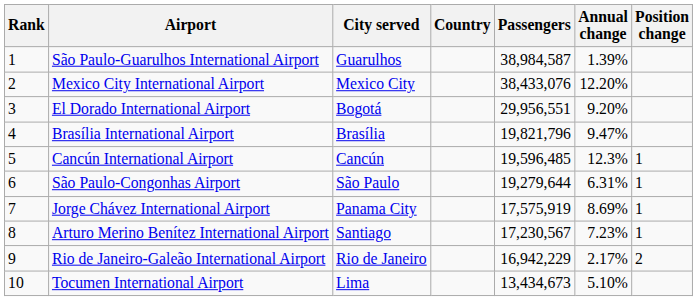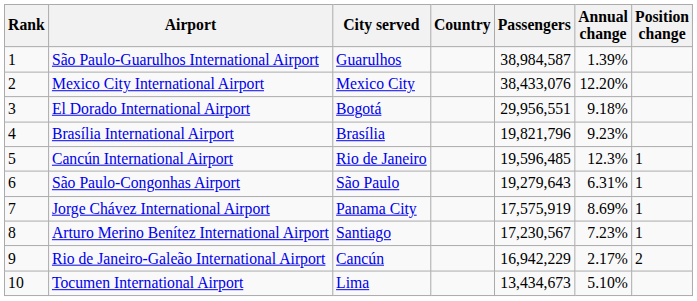 <table class="wikitable sortable">
 <tr>
 <th>Rank</th>
 <th>Airport</th>
 <th>City served</th>
 <th>Country</th>
 <th>Passengers</th>
 <th>Annual<br>change</th>
 <th>Position<br>change</th>
 </tr>
 <tr>
 <td>1</td>
 <td><a href='#'>São Paulo-Guarulhos International Airport</a></td>
 <td><a href='#'>Guarulhos</a></td>
 <td></td>
 <td align="right">38,984,587</td>
 <td align="right">1.39%</td>
 <td></td>
 </tr>
 <tr>
 <td>2</td>
 <td><a href='#'>Mexico City International Airport</a></td>
 <td><a href='#'>Mexico City</a></td>
 <td></td>
 <td align="right">38,433,076</td>
 <td align="right">12.20%</td>
 <td></td>
 </tr>
 <tr>
 <td>3</td>
 <td><a href='#'>El Dorado International Airport</a></td>
 <td><a href='#'>Bogotá</a></td>
 <td></td>
 <td align="right">29,956,551</td>
-<td align="right">9.20%</td>
+<td align="right">9.18%</td>
 <td></td>
 </tr>
 <tr>
 <td>4</td>
 <td><a href='#'>Brasília International Airport</a></td>
 <td><a href='#'>Brasília</a></td>
 <td></td>
 <td align="right">19,821,796</td>
-<td align="right">9.47%</td>
+<td align="right">9.23%</td>
 <td></td>
 </tr>
 <tr>
 <td>5</td>
 <td><a href='#'>Cancún International Airport</a></td>
-<td><a href='#'>Cancún</a></td>
+<td><a href='#'>Rio de Janeiro</a></td>
 <td></td>
 <td align="right">19,596,485</td>
 <td align="right">12.3%</td>
 <td> 1</td>
 </tr>
 <tr>
 <td>6</td>
 <td><a href='#'>São Paulo-Congonhas Airport</a></td>
 <td><a href='#'>São Paulo</a></td>
 <td></td>
-<td align="right">19,279,644</td>
+<td align="right">19,279,643</td>
 <td align="right">6.31%</td>
 <td> 1</td>
 </tr>
 <tr>
 <td>7</td>
 <td><a href='#'>Jorge Chávez International Airport</a></td>
 <td><a href='#'>Panama City</a></td>
 <td></td>
 <td align="right">17,575,919</td>
 <td align="right">8.69%</td>
 <td> 1</td>
 </tr>
 <tr>
 <td>8</td>
 <td><a href='#'>Arturo Merino Benítez International Airport</a></td>
 <td><a href='#'>Santiago</a></td>
 <td></td>
 <td align="right">17,230,567</td>
 <td align="right">7.23%</td>
 <td> 1</td>
 </tr>
 <tr>
 <td>9</td>
 <td><a href='#'>Rio de Janeiro-Galeão International Airport</a></td>
-<td><a href='#'>Rio de Janeiro</a></td>
+<td><a href='#'>Cancún</a></td>
 <td></td>
 <td align="right">16,942,229</td>
 <td align="right">2.17%</td>
 <td> 2</td>
 </tr>
 <tr>
 <td>10</td>
 <td><a href='#'>Tocumen International Airport</a></td>
 <td><a href='#'>Lima</a></td>
 <td></td>
 <td align="right">13,434,673</td>
 <td align="right">5.10%</td>
 <td></td>
 </tr>
 </table>
